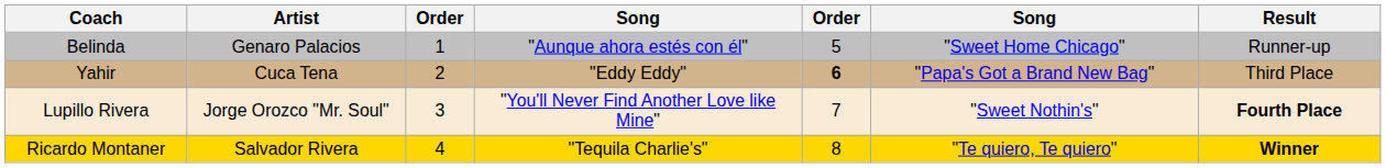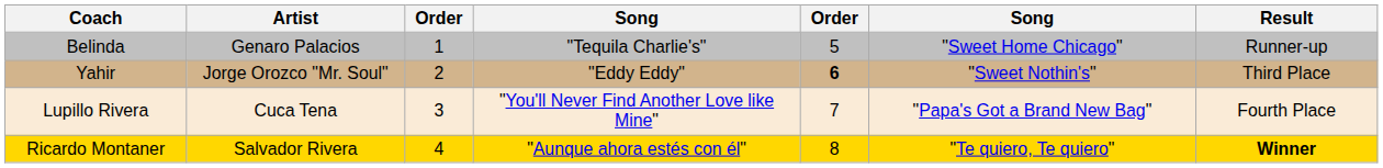 <table class="wikitable" style="text-align:center; width:100%">
 <tr>
 <th width="10%">Coach</th>
 <th width="12%">Artist</th>
 <th width="03%">Order</th>
 <th width="18%">Song</th>
 <th width="03%">Order</th>
 <th width="18%">Song</th>
 <th width="10%">Result</th>
 </tr>
 <tr style="background:silver">
 <td>Belinda</td>
 <td>Genaro Palacios</td>
 <td>1</td>
-<td>"<a href='#'>Aunque ahora estés con él</a>"</td>
+<td>"Tequila Charlie's"</td>
 <td>5</td>
 <td>"<a href='#'>Sweet Home Chicago</a>"</td>
 <td>Runner-up</td>
 </tr>
 <tr style="background:tan">
 <td>Yahir</td>
-<td>Cuca Tena</td>
+<td>Jorge Orozco "Mr. Soul"</td>
 <td>2</td>
 <td>"Eddy Eddy"</td>
 <td><strong>6</strong></td>
-<td>"<a href='#'>Papa's Got a Brand New Bag</a>"</td>
+<td>"<a href='#'>Sweet Nothin's</a>"</td>
 <td>Third Place</td>
 </tr>
 <tr style="background:AntiqueWhite">
 <td>Lupillo Rivera</td>
-<td>Jorge Orozco "Mr. Soul"</td>
+<td>Cuca Tena</td>
 <td>3</td>
 <td>"<a href='#'>You'll Never Find Another Love like Mine</a>"</td>
 <td>7</td>
-<td>"<a href='#'>Sweet Nothin's</a>"</td>
-<td><strong>Fourth Place</strong></td>
+<td>"<a href='#'>Papa's Got a Brand New Bag</a>"</td>
+<td>Fourth Place</td>
 </tr>
 <tr style="background:gold">
 <td>Ricardo Montaner</td>
 <td>Salvador Rivera</td>
 <td>4</td>
-<td>"Tequila Charlie's"</td>
+<td>"<a href='#'>Aunque ahora estés con él</a>"</td>
 <td>8</td>
 <td>"<a href='#'>Te quiero, Te quiero</a>"</td>
 <td><strong>Winner</strong></td>
 </tr>
 </table>
